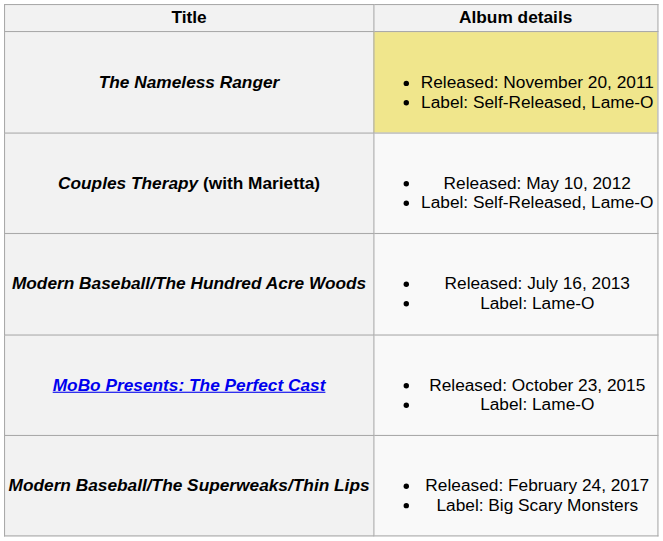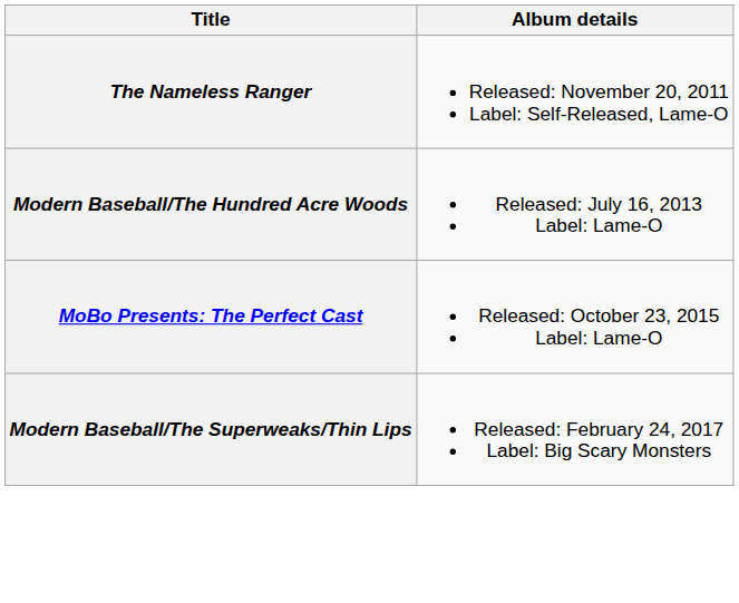 <table class="wikitable plainrowheaders" style="text-align:center">
 <tr>
 <th scope="col">Title</th>
 <th scope="col">Album details</th>
 </tr>
 <tr>
 <th scope="row"><em> The Nameless Ranger </em></th>
-<td style="background: khaki;"><br><ul><li>Released: November 20, 2011</li><li>Label: Self-Released, Lame-O</li></ul></td>
-</tr>
-<tr>
-<th scope="row"><em>Couples Therapy</em> (with Marietta)</th>
-<td><br><ul><li>Released: May 10, 2012</li><li>Label: Self-Released, Lame-O</li></ul></td>
+<td><br><ul><li>Released: November 20, 2011</li><li>Label: Self-Released, Lame-O</li></ul></td>
 </tr>
 <tr>
 <th scope="row"><em>Modern Baseball/The Hundred Acre Woods</em></th>
 <td><br><ul><li>Released: July 16, 2013</li><li>Label: Lame-O</li></ul></td>
 </tr>
 <tr>
 <th scope="row"><em><a href='#'>MoBo Presents: The Perfect Cast</a></em></th>
 <td><br><ul><li>Released: October 23, 2015</li><li>Label: Lame-O</li></ul></td>
 </tr>
 <tr>
 <th scope="row"><em>Modern Baseball/The Superweaks/Thin Lips</em></th>
 <td><br><ul><li>Released: February 24, 2017</li><li>Label: Big Scary Monsters</li></ul></td>
 </tr>
 </table>
